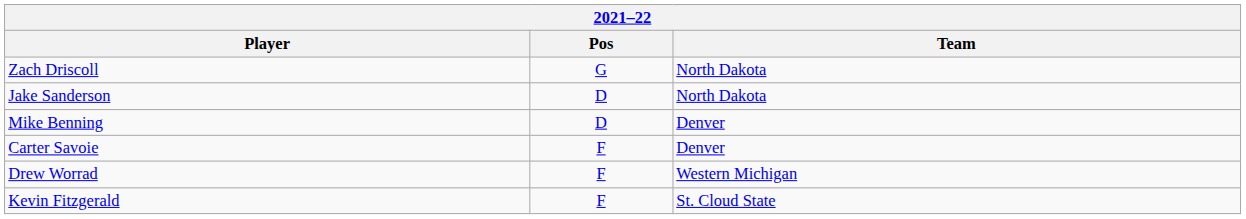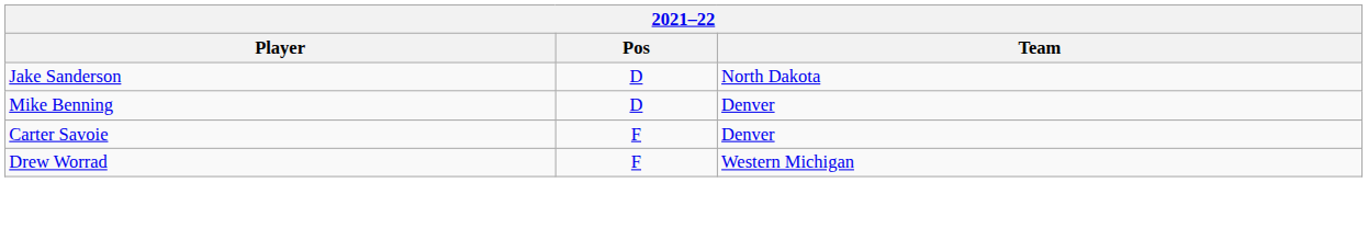 <table class="wikitable" width=95%>
 <tr>
 <th colspan=3><a href='#'>2021–22</a></th>
 </tr>
 <tr>
 <th>Player</th>
 <th>Pos</th>
 <th>Team</th>
-</tr>
-<tr>
-<td><a href='#'>Zach Driscoll</a></td>
-<td align=center><a href='#'>G</a></td>
-<td><a href='#'>North Dakota</a></td>
 </tr>
 <tr>
 <td><a href='#'>Jake Sanderson</a></td>
 <td align=center><a href='#'>D</a></td>
 <td><a href='#'>North Dakota</a></td>
 </tr>
 <tr>
 <td><a href='#'>Mike Benning</a></td>
 <td align=center><a href='#'>D</a></td>
 <td><a href='#'>Denver</a></td>
 </tr>
 <tr>
 <td><a href='#'>Carter Savoie</a></td>
 <td align=center><a href='#'>F</a></td>
 <td><a href='#'>Denver</a></td>
 </tr>
 <tr>
 <td><a href='#'>Drew Worrad</a></td>
 <td align=center><a href='#'>F</a></td>
 <td><a href='#'>Western Michigan</a></td>
 </tr>
-<tr>
-<td><a href='#'>Kevin Fitzgerald</a></td>
-<td align=center><a href='#'>F</a></td>
-<td><a href='#'>St. Cloud State</a></td>
-</tr>
 </table>
